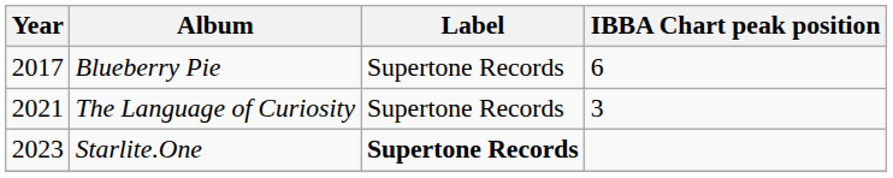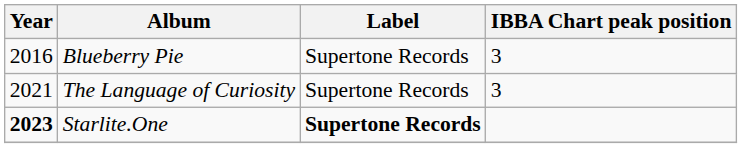 <table class="wikitable">
 <tr>
 <th>Year</th>
 <th>Album</th>
 <th>Label</th>
 <th>IBBA Chart peak position</th>
 </tr>
 <tr>
-<td>2017</td>
+<td>2016</td>
 <td><em>Blueberry Pie</em></td>
 <td>Supertone Records</td>
-<td>6</td>
+<td>3</td>
 </tr>
 <tr>
 <td>2021</td>
 <td><em>The Language of Curiosity</em></td>
 <td>Supertone Records</td>
 <td>3</td>
 </tr>
 <tr>
-<td>2023</td>
+<td><strong>2023</strong></td>
 <td><em>Starlite.One</em></td>
 <td><strong>Supertone Records</strong></td>
 <td></td>
 </tr>
 <tr>
 </tr>
 </table>
